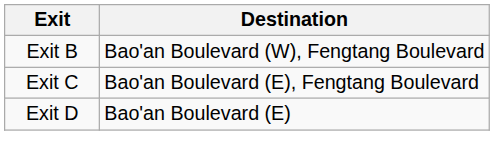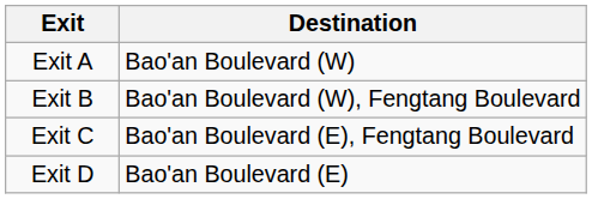 <table class="wikitable">
 <tr>
 <th style="width:70px">Exit</th>
 <th>Destination</th>
+</tr>
+<tr>
+<td align="center">Exit A</td>
+<td>Bao'an Boulevard (W)</td>
 </tr>
 <tr>
 <td align="center">Exit B</td>
 <td>Bao'an Boulevard (W), Fengtang Boulevard</td>
 </tr>
 <tr>
 <td align="center">Exit C</td>
 <td>Bao'an Boulevard (E), Fengtang Boulevard</td>
 </tr>
 <tr>
 <td align="center">Exit D</td>
 <td>Bao'an Boulevard (E)</td>
 </tr>
 </table>
